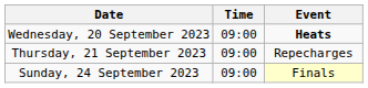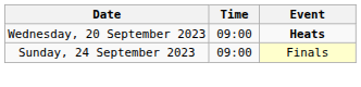 <table class = "wikitable" style="text-align:center;">
 <tr>
 <th width=220>Date</th>
 <th width=50>Time</th>
 <th width=100>Event</th>
 </tr>
 <tr>
 <td>Wednesday, 20 September 2023</td>
 <td>09:00</td>
 <td><strong>Heats</strong></td>
 </tr>
 <tr>
-<td>Thursday, 21 September 2023</td>
-<td>09:00</td>
-<td>Repecharges</td>
-</tr>
-<tr>
 <td>Sunday, 24 September 2023</td>
 <td>09:00</td>
 <td bgcolor=ffffcc>Finals</td>
 </tr>
 </table>
